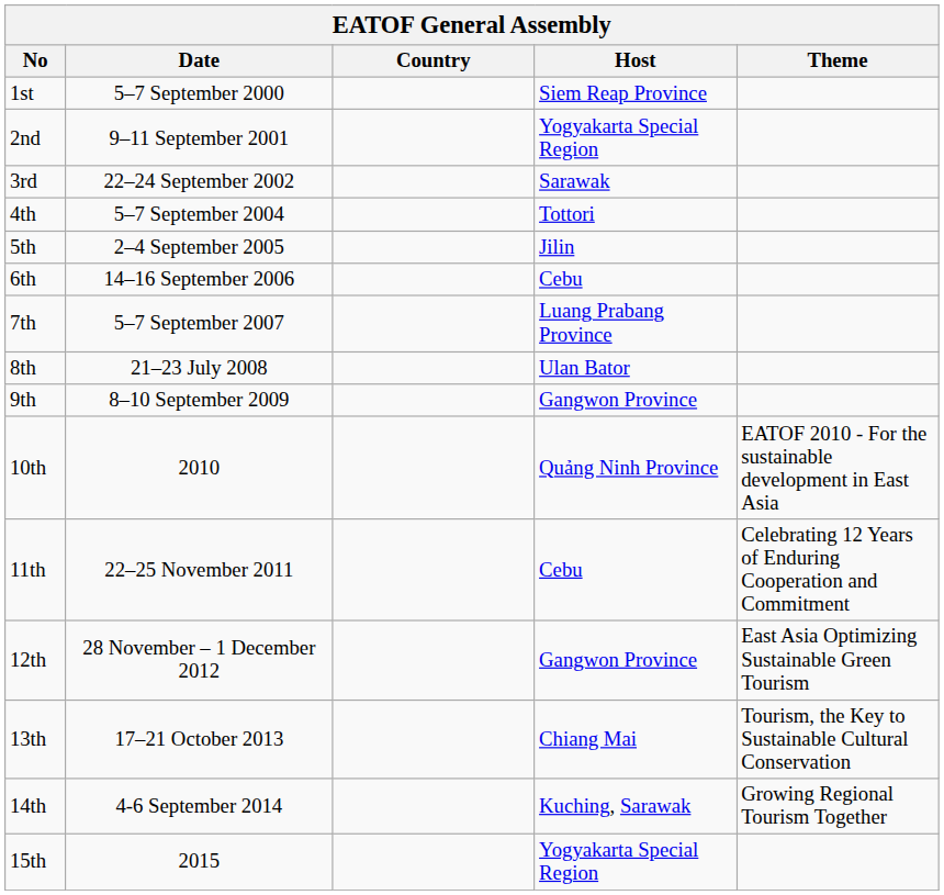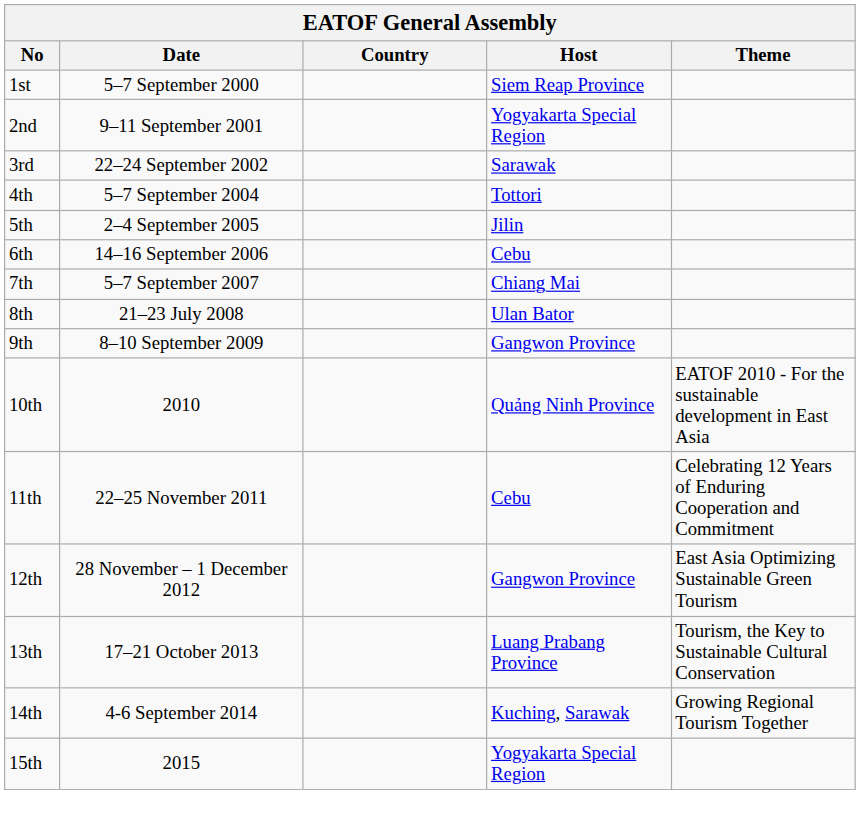 <table class="wikitable">
 <tr>
 <th colspan="5" style="font-size:120%;">EATOF General Assembly</th>
 </tr>
 <tr>
 <th style="width:40px;">No</th>
 <th style="width:200px;">Date</th>
 <th style="width:150px;">Country</th>
 <th style="width:150px;">Host</th>
 <th style="width:150px;">Theme</th>
 </tr>
 <tr>
 <td>1st</td>
 <td style="text-align:center;">5–7 September 2000</td>
 <td></td>
 <td><a href='#'>Siem Reap Province</a></td>
 <td></td>
 </tr>
 <tr>
 <td>2nd</td>
 <td style="text-align:center;">9–11 September 2001</td>
 <td></td>
 <td><a href='#'>Yogyakarta Special Region</a></td>
 <td></td>
 </tr>
 <tr>
 <td>3rd</td>
 <td style="text-align:center;">22‒24 September 2002</td>
 <td></td>
 <td><a href='#'>Sarawak</a></td>
 <td></td>
 </tr>
 <tr>
 <td>4th</td>
 <td style="text-align:center;">5–7 September 2004</td>
 <td></td>
 <td><a href='#'>Tottori</a></td>
 <td></td>
 </tr>
 <tr>
 <td>5th</td>
 <td style="text-align:center;">2–4 September 2005</td>
 <td></td>
 <td><a href='#'>Jilin</a></td>
 <td></td>
 </tr>
 <tr>
 <td>6th</td>
 <td style="text-align:center;">14–16 September 2006</td>
 <td></td>
 <td><a href='#'>Cebu</a></td>
 <td></td>
 </tr>
 <tr>
 <td>7th</td>
 <td style="text-align:center;">5–7 September 2007</td>
 <td></td>
-<td><a href='#'>Luang Prabang Province</a></td>
+<td><a href='#'>Chiang Mai</a></td>
 <td></td>
 </tr>
 <tr>
 <td>8th</td>
 <td style="text-align:center;">21‒23 July 2008</td>
 <td></td>
 <td><a href='#'>Ulan Bator</a></td>
 <td></td>
 </tr>
 <tr>
 <td>9th</td>
 <td style="text-align:center;">8–10 September 2009</td>
 <td></td>
 <td><a href='#'>Gangwon Province</a></td>
 <td></td>
 </tr>
 <tr>
 <td>10th</td>
 <td style="text-align:center;">2010</td>
 <td></td>
 <td><a href='#'>Quảng Ninh Province</a></td>
 <td>EATOF 2010 - For the sustainable development in East Asia</td>
 </tr>
 <tr>
 <td>11th</td>
 <td style="text-align:center;">22‒25 November 2011</td>
 <td></td>
 <td><a href='#'>Cebu</a></td>
 <td>Celebrating 12 Years of Enduring Cooperation and Commitment</td>
 </tr>
 <tr>
 <td>12th</td>
 <td style="text-align:center;">28 November – 1 December 2012</td>
 <td></td>
 <td><a href='#'>Gangwon Province</a></td>
 <td>East Asia Optimizing Sustainable Green Tourism</td>
 </tr>
 <tr>
 <td>13th</td>
 <td style="text-align:center;">17–21 October 2013</td>
 <td></td>
-<td><a href='#'>Chiang Mai</a></td>
+<td><a href='#'>Luang Prabang Province</a></td>
 <td>Tourism, the Key to Sustainable Cultural Conservation</td>
 </tr>
 <tr>
 <td>14th</td>
 <td style="text-align:center;">4-6 September 2014</td>
 <td></td>
 <td><a href='#'>Kuching</a>, <a href='#'>Sarawak</a></td>
 <td>Growing Regional Tourism Together</td>
 </tr>
 <tr>
 <td>15th</td>
 <td style="text-align:center;">2015</td>
 <td></td>
 <td><a href='#'>Yogyakarta Special Region</a></td>
 <td></td>
 </tr>
 </table>
